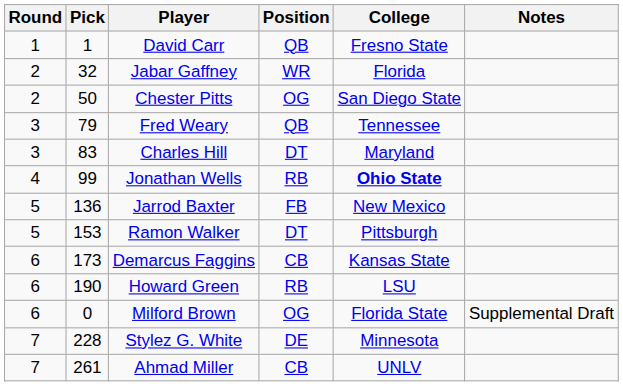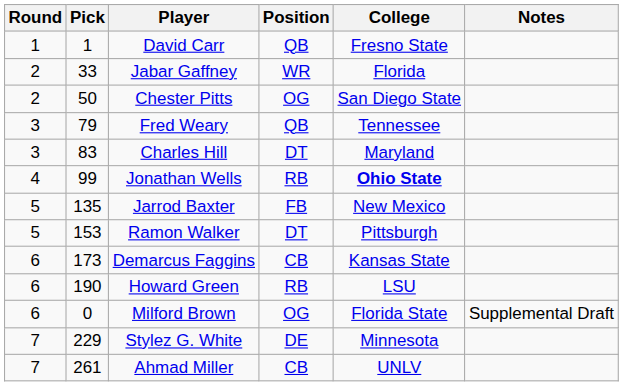 <table class="wikitable" style="text-align:center">
 <tr>
 <th>Round</th>
 <th>Pick</th>
 <th>Player</th>
 <th>Position</th>
 <th>College</th>
 <th>Notes</th>
 </tr>
 <tr>
 <td>1</td>
 <td>1</td>
 <td><a href='#'>David Carr</a></td>
 <td><a href='#'>QB</a></td>
 <td><a href='#'>Fresno State</a></td>
 <td></td>
 </tr>
 <tr>
 <td>2</td>
-<td>32</td>
+<td>33</td>
 <td><a href='#'>Jabar Gaffney</a></td>
 <td><a href='#'>WR</a></td>
 <td><a href='#'>Florida</a></td>
 <td></td>
 </tr>
 <tr>
 <td>2</td>
 <td>50</td>
 <td><a href='#'>Chester Pitts</a></td>
 <td><a href='#'>OG</a></td>
 <td><a href='#'>San Diego State</a></td>
 <td></td>
 </tr>
 <tr>
 <td>3</td>
 <td>79</td>
 <td><a href='#'>Fred Weary</a></td>
 <td><a href='#'>QB</a></td>
 <td><a href='#'>Tennessee</a></td>
 <td></td>
 </tr>
 <tr>
 <td>3</td>
 <td>83</td>
 <td><a href='#'>Charles Hill</a></td>
 <td><a href='#'>DT</a></td>
 <td><a href='#'>Maryland</a></td>
 <td></td>
 </tr>
 <tr>
 <td>4</td>
 <td>99</td>
 <td><a href='#'>Jonathan Wells</a></td>
 <td><a href='#'>RB</a></td>
 <td><strong><a href='#'>Ohio State</a></strong></td>
 <td></td>
 </tr>
 <tr>
 <td>5</td>
-<td>136</td>
+<td>135</td>
 <td><a href='#'>Jarrod Baxter</a></td>
 <td><a href='#'>FB</a></td>
 <td><a href='#'>New Mexico</a></td>
 <td></td>
 </tr>
 <tr>
 <td>5</td>
 <td>153</td>
 <td><a href='#'>Ramon Walker</a></td>
 <td><a href='#'>DT</a></td>
 <td><a href='#'>Pittsburgh</a></td>
 <td></td>
 </tr>
 <tr>
 <td>6</td>
 <td>173</td>
 <td><a href='#'>Demarcus Faggins</a></td>
 <td><a href='#'>CB</a></td>
 <td><a href='#'>Kansas State</a></td>
 <td></td>
 </tr>
 <tr>
 <td>6</td>
 <td>190</td>
 <td><a href='#'>Howard Green</a></td>
 <td><a href='#'>RB</a></td>
 <td><a href='#'>LSU</a></td>
 <td></td>
 </tr>
 <tr>
 <td>6</td>
 <td>0</td>
 <td><a href='#'>Milford Brown</a></td>
 <td><a href='#'>OG</a></td>
 <td><a href='#'>Florida State</a></td>
 <td>Supplemental Draft</td>
 </tr>
 <tr>
 <td>7</td>
-<td>228</td>
+<td>229</td>
 <td><a href='#'>Stylez G. White</a></td>
 <td><a href='#'>DE</a></td>
 <td><a href='#'>Minnesota</a></td>
 <td></td>
 </tr>
 <tr>
 <td>7</td>
 <td>261</td>
 <td><a href='#'>Ahmad Miller</a></td>
 <td><a href='#'>CB</a></td>
 <td><a href='#'>UNLV</a></td>
 <td></td>
 </tr>
 </table>
